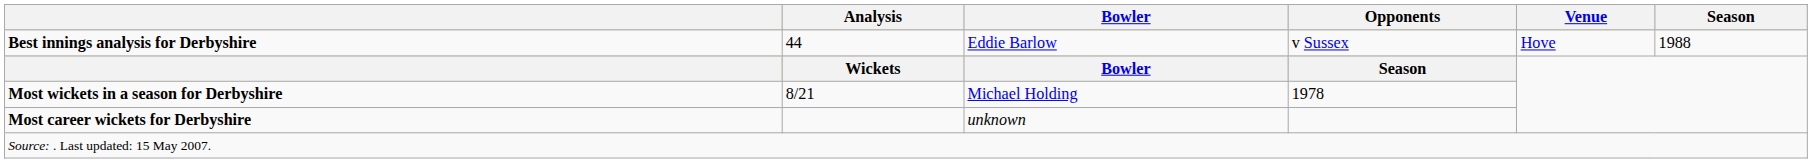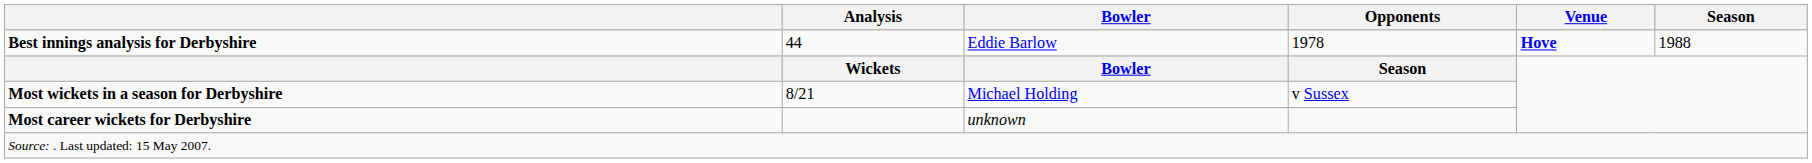 <table class="wikitable" width=90%>
 <tr bgcolor=#bdb76b>
 <th></th>
 <th>Analysis</th>
 <th><a href='#'>Bowler</a></th>
 <th>Opponents</th>
 <th><a href='#'>Venue</a></th>
 <th>Season</th>
 </tr>
 <tr>
 <td><strong>Best innings analysis for Derbyshire</strong></td>
 <td>44</td>
 <td> <a href='#'>Eddie Barlow</a></td>
-<td>v <a href='#'>Sussex</a></td>
-<td><a href='#'>Hove</a></td>
+<td>1978</td>
+<td><strong><a href='#'>Hove</a></strong></td>
 <td>1988</td>
 </tr>
 <tr bgcolor=#bdb76b>
 <th></th>
 <th>Wickets</th>
 <th><a href='#'>Bowler</a></th>
 <th>Season</th>
 </tr>
 <tr>
 <td><strong>Most wickets in a season for Derbyshire</strong></td>
 <td>8/21</td>
 <td> <a href='#'>Michael Holding</a></td>
-<td>1978</td>
+<td>v <a href='#'>Sussex</a></td>
 </tr>
 <tr>
 <td><strong>Most career wickets for Derbyshire</strong></td>
 <td></td>
 <td><em>unknown</em></td>
 <td></td>
 </tr>
 <tr>
 <td colspan=6><small><em>Source: </em>. Last updated: 15 May 2007.</small></td>
 </tr>
 </table>
